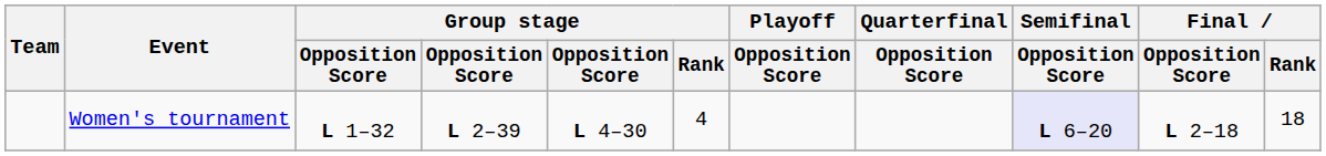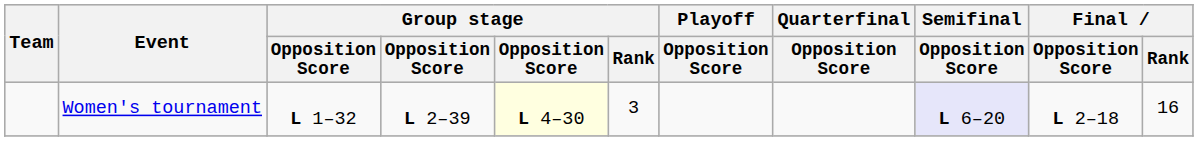 <table class="wikitable" style="text-align:center; font-size:90%;">
 <tr>
 <th rowspan=2>Team</th>
 <th rowspan=2>Event</th>
 <th colspan=4>Group stage</th>
 <th>Playoff</th>
 <th>Quarterfinal</th>
 <th>Semifinal</th>
 <th colspan=2>Final / </th>
 </tr>
 <tr style=font-size:95%>
 <th>Opposition<br>Score</th>
 <th>Opposition<br>Score</th>
 <th>Opposition<br>Score</th>
 <th>Rank</th>
 <th>Opposition<br>Score</th>
 <th>Opposition<br>Score</th>
 <th>Opposition<br>Score</th>
 <th>Opposition<br>Score</th>
 <th>Rank</th>
 </tr>
 <tr>
 <td align=left></td>
 <td align=left><a href='#'>Women's tournament</a></td>
 <td><br><strong>L</strong> 1–32</td>
 <td><br><strong>L</strong> 2–39</td>
-<td><br><strong>L</strong> 4–30</td>
-<td>4</td>
+<td style="background: lightyellow;"><br><strong>L</strong> 4–30</td>
+<td>3</td>
 <td></td>
 <td></td>
 <td style="background: lavender;"><br><strong>L</strong> 6–20</td>
 <td><br><strong>L</strong> 2–18</td>
-<td>18</td>
+<td>16</td>
 </tr>
 </table>
